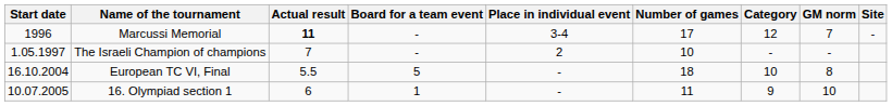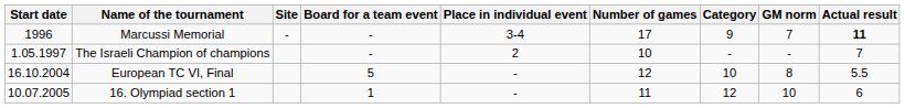 <table class="wikitable" style="text-align:center">
 <tr>
 <th>Start date</th>
 <th>Name of the tournament</th>
-<th>Actual result</th>
+<th>Site</th>
 <th>Board for a team event</th>
 <th>Place in individual event</th>
 <th>Number of games</th>
 <th>Category</th>
 <th>GM norm</th>
-<th>Site</th>
+<th>Actual result</th>
 </tr>
 <tr>
 <td>1996</td>
 <td>Marcussi Memorial</td>
-<td><strong>11</strong></td>
+<td>-</td>
 <td>-</td>
 <td>3-4</td>
 <td>17</td>
-<td>12</td>
+<td>9</td>
 <td>7</td>
-<td>-</td>
+<td><strong>11</strong></td>
 </tr>
 <tr>
 <td>1.05.1997</td>
 <td>The Israeli Champion of champions</td>
-<td>7</td>
+<td></td>
 <td>-</td>
 <td>2</td>
 <td>10</td>
 <td>-</td>
 <td>-</td>
-<td></td>
+<td>7</td>
 </tr>
 <tr>
 <td>16.10.2004</td>
 <td>European TC VI, Final</td>
-<td>5.5</td>
+<td></td>
 <td>5</td>
 <td>-</td>
-<td>18</td>
+<td>12</td>
 <td>10</td>
 <td>8</td>
-<td></td>
+<td>5.5</td>
 </tr>
 <tr>
 <td>10.07.2005</td>
 <td>16. Olympiad section 1</td>
-<td>6</td>
+<td></td>
 <td>1</td>
 <td>-</td>
 <td>11</td>
-<td>9</td>
+<td>12</td>
 <td>10</td>
-<td></td>
+<td>6</td>
 </tr>
 </table>
